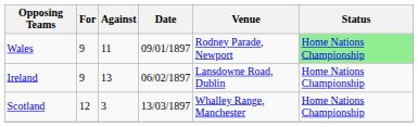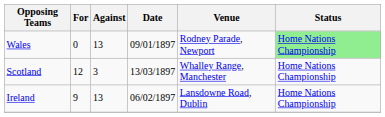 <table class="wikitable">
 <tr>
 <th>Opposing Teams</th>
 <th>For</th>
 <th>Against</th>
 <th>Date</th>
 <th>Venue</th>
 <th>Status</th>
 </tr>
 <tr>
 <td><a href='#'>Wales</a></td>
-<td>9</td>
-<td>11</td>
+<td>0</td>
+<td>13</td>
 <td>09/01/1897</td>
 <td><a href='#'>Rodney Parade</a>, <a href='#'>Newport</a></td>
 <td style="background: lightgreen;"><a href='#'>Home Nations Championship</a></td>
+</tr>
+<tr>
+<td><a href='#'>Scotland</a></td>
+<td>12</td>
+<td>3</td>
+<td>13/03/1897</td>
+<td><a href='#'>Whalley Range</a>, <a href='#'>Manchester</a></td>
+<td><a href='#'>Home Nations Championship</a></td>
 </tr>
 <tr>
 <td><a href='#'>Ireland</a></td>
 <td>9</td>
 <td>13</td>
 <td>06/02/1897</td>
 <td><a href='#'>Lansdowne Road</a>, <a href='#'>Dublin</a></td>
 <td><a href='#'>Home Nations Championship</a></td>
 </tr>
 <tr>
-<td><a href='#'>Scotland</a></td>
-<td>12</td>
-<td>3</td>
-<td>13/03/1897</td>
-<td><a href='#'>Whalley Range</a>, <a href='#'>Manchester</a></td>
-<td><a href='#'>Home Nations Championship</a></td>
-</tr>
-<tr>
 </tr>
 </table>
